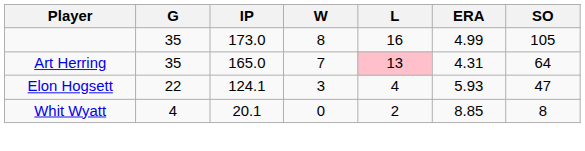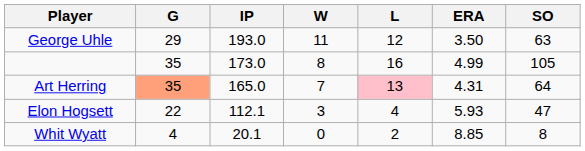 <table class="wikitable sortable">
 <tr>
 <th bgcolor="#DDDDFF" width="16%">Player</th>
 <th bgcolor="#DDDDFF" width="9%">G</th>
 <th bgcolor="#DDDDFF" width="9%">IP</th>
 <th bgcolor="#DDDDFF" width="9%">W</th>
 <th bgcolor="#DDDDFF" width="9%">L</th>
 <th bgcolor="#DDDDFF" width="9%">ERA</th>
 <th bgcolor="#DDDDFF" width="9%">SO</th>
+</tr>
+<tr align="center">
+<td><a href='#'>George Uhle</a></td>
+<td>29</td>
+<td>193.0</td>
+<td>11</td>
+<td>12</td>
+<td>3.50</td>
+<td>63</td>
 </tr>
 <tr align=center>
 <td></td>
 <td>35</td>
 <td>173.0</td>
 <td>8</td>
 <td>16</td>
 <td>4.99</td>
 <td>105</td>
 </tr>
 <tr align="center">
 <td><a href='#'>Art Herring</a></td>
-<td>35</td>
+<td style="background: lightsalmon;">35</td>
 <td>165.0</td>
 <td>7</td>
 <td style="background: pink;">13</td>
 <td>4.31</td>
 <td>64</td>
 </tr>
 <tr align=center>
 <td><a href='#'>Elon Hogsett</a></td>
 <td>22</td>
-<td>124.1</td>
+<td>112.1</td>
 <td>3</td>
 <td>4</td>
 <td>5.93</td>
 <td>47</td>
 </tr>
 <tr align=center>
 <td><a href='#'>Whit Wyatt</a></td>
 <td>4</td>
 <td>20.1</td>
 <td>0</td>
 <td>2</td>
 <td>8.85</td>
 <td>8</td>
 </tr>
 </table>
